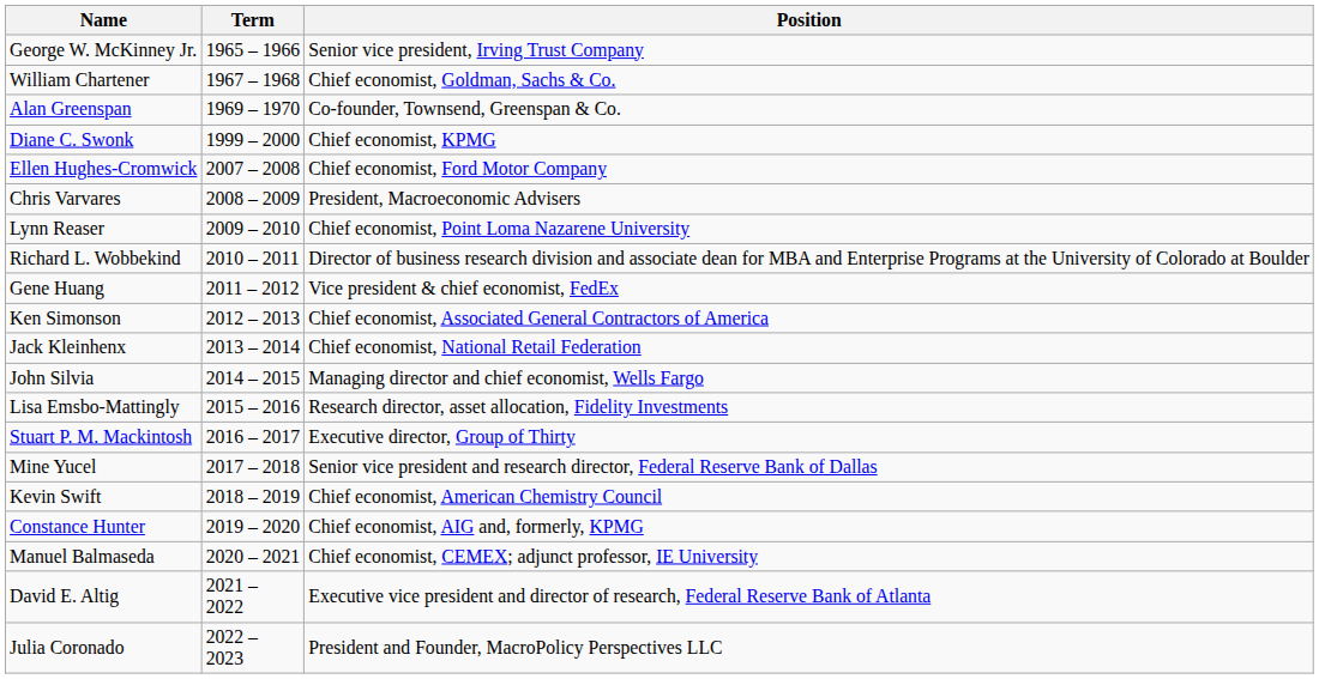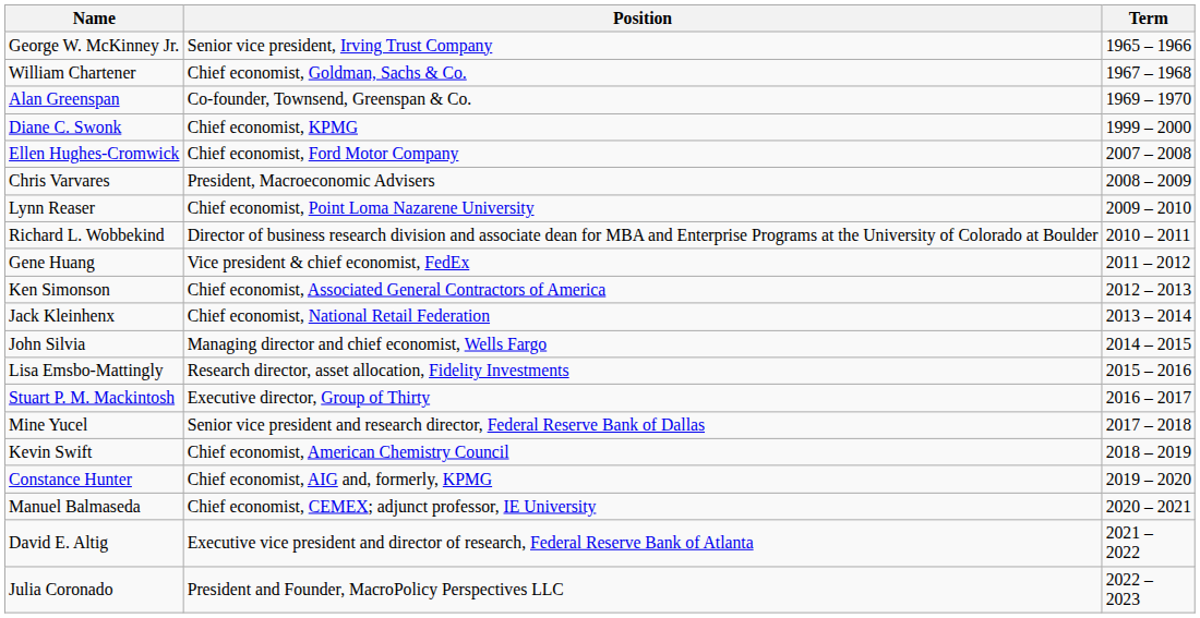 <table class=wikitable>
 <tr>
 <th>Name</th>
+<th>Position</th>
 <th>Term</th>
-<th>Position</th>
 </tr>
 <tr>
 <td>George W. McKinney Jr.</td>
+<td>Senior vice president, <a href='#'>Irving Trust Company</a></td>
 <td>1965 – 1966</td>
-<td>Senior vice president, <a href='#'>Irving Trust Company</a></td>
 </tr>
 <tr>
 <td>William Chartener</td>
+<td>Chief economist, <a href='#'>Goldman, Sachs & Co.</a></td>
 <td>1967 – 1968</td>
-<td>Chief economist, <a href='#'>Goldman, Sachs & Co.</a></td>
 </tr>
 <tr>
 <td><a href='#'>Alan Greenspan</a></td>
+<td>Co-founder, Townsend, Greenspan & Co.</td>
 <td>1969 – 1970</td>
-<td>Co-founder, Townsend, Greenspan & Co.</td>
 </tr>
 <tr>
 <td><a href='#'>Diane C. Swonk</a></td>
+<td>Chief economist, <a href='#'>KPMG</a></td>
 <td>1999 – 2000</td>
-<td>Chief economist, <a href='#'>KPMG</a></td>
 </tr>
 <tr>
 <td><a href='#'>Ellen Hughes-Cromwick</a></td>
+<td>Chief economist, <a href='#'>Ford Motor Company</a></td>
 <td>2007 – 2008</td>
-<td>Chief economist, <a href='#'>Ford Motor Company</a></td>
 </tr>
 <tr>
 <td>Chris Varvares</td>
+<td>President, Macroeconomic Advisers</td>
 <td>2008 – 2009</td>
-<td>President, Macroeconomic Advisers</td>
 </tr>
 <tr>
 <td>Lynn Reaser</td>
+<td>Chief economist, <a href='#'>Point Loma Nazarene University</a></td>
 <td>2009 – 2010</td>
-<td>Chief economist, <a href='#'>Point Loma Nazarene University</a></td>
 </tr>
 <tr>
 <td>Richard L. Wobbekind</td>
+<td>Director of business research division and associate dean for MBA and Enterprise Programs at the University of Colorado at Boulder</td>
 <td>2010 – 2011</td>
-<td>Director of business research division and associate dean for MBA and Enterprise Programs at the University of Colorado at Boulder</td>
 </tr>
 <tr>
 <td>Gene Huang</td>
+<td>Vice president & chief economist, <a href='#'>FedEx</a></td>
 <td>2011 – 2012</td>
-<td>Vice president & chief economist, <a href='#'>FedEx</a></td>
 </tr>
 <tr>
 <td>Ken Simonson</td>
+<td>Chief economist, <a href='#'>Associated General Contractors of America</a></td>
 <td>2012 – 2013</td>
-<td>Chief economist, <a href='#'>Associated General Contractors of America</a></td>
 </tr>
 <tr>
 <td>Jack Kleinhenx</td>
+<td>Chief economist, <a href='#'>National Retail Federation</a></td>
 <td>2013 – 2014</td>
-<td>Chief economist, <a href='#'>National Retail Federation</a></td>
 </tr>
 <tr>
 <td>John Silvia</td>
+<td>Managing director and chief economist, <a href='#'>Wells Fargo</a></td>
 <td>2014 – 2015</td>
-<td>Managing director and chief economist, <a href='#'>Wells Fargo</a></td>
 </tr>
 <tr>
 <td>Lisa Emsbo-Mattingly</td>
+<td>Research director, asset allocation, <a href='#'>Fidelity Investments</a></td>
 <td>2015 – 2016</td>
-<td>Research director, asset allocation, <a href='#'>Fidelity Investments</a></td>
 </tr>
 <tr>
 <td><a href='#'>Stuart P. M. Mackintosh</a></td>
+<td>Executive director, <a href='#'>Group of Thirty</a></td>
 <td>2016 – 2017</td>
-<td>Executive director, <a href='#'>Group of Thirty</a></td>
 </tr>
 <tr>
 <td>Mine Yucel</td>
+<td>Senior vice president and research director, <a href='#'>Federal Reserve Bank of Dallas</a></td>
 <td>2017 – 2018</td>
-<td>Senior vice president and research director, <a href='#'>Federal Reserve Bank of Dallas</a></td>
 </tr>
 <tr>
 <td>Kevin Swift</td>
+<td>Chief economist, <a href='#'>American Chemistry Council</a></td>
 <td>2018 – 2019</td>
-<td>Chief economist, <a href='#'>American Chemistry Council</a></td>
 </tr>
 <tr>
 <td><a href='#'>Constance Hunter</a></td>
+<td>Chief economist, <a href='#'>AIG</a> and, formerly, <a href='#'>KPMG</a></td>
 <td>2019 – 2020</td>
-<td>Chief economist, <a href='#'>AIG</a> and, formerly, <a href='#'>KPMG</a></td>
 </tr>
 <tr>
 <td>Manuel Balmaseda</td>
+<td>Chief economist, <a href='#'>CEMEX</a>; adjunct professor, <a href='#'>IE University</a></td>
 <td>2020 – 2021</td>
-<td>Chief economist, <a href='#'>CEMEX</a>; adjunct professor, <a href='#'>IE University</a></td>
 </tr>
 <tr>
 <td>David E. Altig</td>
+<td>Executive vice president and director of research, <a href='#'>Federal Reserve Bank of Atlanta</a></td>
 <td>2021 –<br>2022</td>
-<td>Executive vice president and director of research, <a href='#'>Federal Reserve Bank of Atlanta</a></td>
 </tr>
 <tr>
 <td>Julia Coronado</td>
+<td>President and Founder, MacroPolicy Perspectives LLC</td>
 <td>2022 –<br>2023</td>
-<td>President and Founder, MacroPolicy Perspectives LLC</td>
 </tr>
 </table>
